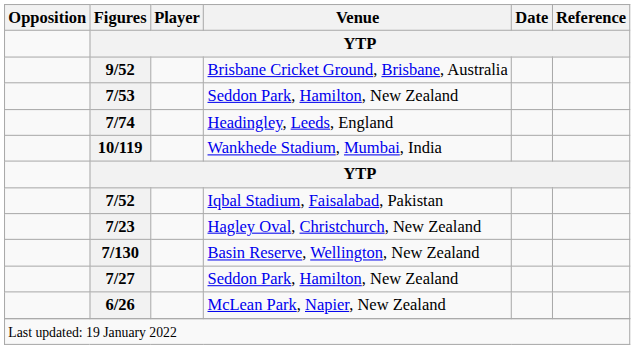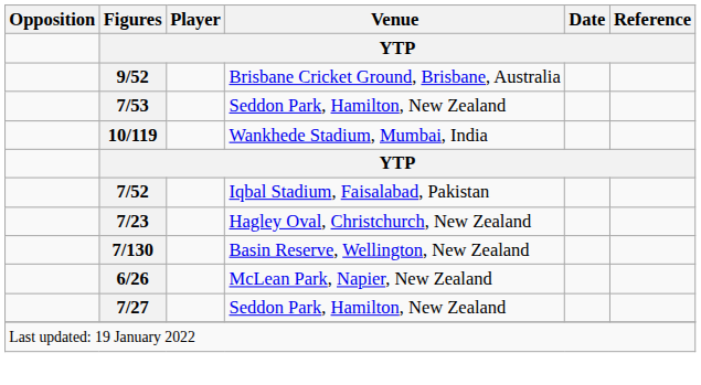 <table class="wikitable plainrowheaders sortable">
 <tr>
 <th scope=col>Opposition</th>
 <th scope=col>Figures</th>
 <th scope=col>Player</th>
 <th scope=col>Venue</th>
 <th scope=col>Date</th>
 <th scope=col>Reference</th>
 </tr>
 <tr>
 <td></td>
 <th scope=row style=text-align:center; colspan=5>YTP</th>
 </tr>
 <tr>
 <td></td>
 <th scope=row style=text-align:center;>9/52</th>
 <td></td>
 <td><a href='#'>Brisbane Cricket Ground</a>, <a href='#'>Brisbane</a>, Australia</td>
 <td></td>
 <td></td>
 </tr>
 <tr>
 <td></td>
 <th scope=row style=text-align:center;>7/53</th>
 <td></td>
 <td><a href='#'>Seddon Park</a>, <a href='#'>Hamilton</a>, New Zealand</td>
-<td></td>
-<td></td>
-</tr>
-<tr>
-<td></td>
-<th scope=row style=text-align:center;>7/74</th>
-<td></td>
-<td><a href='#'>Headingley</a>, <a href='#'>Leeds</a>, England</td>
 <td></td>
 <td></td>
 </tr>
 <tr>
 <td></td>
 <th scope=row style=text-align:center;>10/119</th>
 <td></td>
 <td><a href='#'>Wankhede Stadium</a>, <a href='#'>Mumbai</a>, India</td>
 <td></td>
 <td></td>
 </tr>
 <tr>
 <td></td>
 <th scope=row style=text-align:center; colspan=5>YTP</th>
 </tr>
 <tr>
 <td></td>
 <th scope=row style=text-align:center;>7/52</th>
 <td></td>
 <td><a href='#'>Iqbal Stadium</a>, <a href='#'>Faisalabad</a>, Pakistan</td>
 <td></td>
 <td></td>
 </tr>
 <tr>
 <td></td>
 <th scope=row style=text-align:center;>7/23</th>
 <td></td>
 <td><a href='#'>Hagley Oval</a>, <a href='#'>Christchurch</a>, New Zealand</td>
 <td></td>
 <td></td>
 </tr>
 <tr>
 <td></td>
 <th scope=row style=text-align:center;>7/130</th>
 <td></td>
 <td><a href='#'>Basin Reserve</a>, <a href='#'>Wellington</a>, New Zealand</td>
 <td></td>
 <td></td>
 </tr>
 <tr>
 <td></td>
-<th scope=row style=text-align:center;>7/27</th>
+<th scope=row style=text-align:center;>6/26</th>
 <td></td>
-<td><a href='#'>Seddon Park</a>, <a href='#'>Hamilton</a>, New Zealand</td>
+<td><a href='#'>McLean Park</a>, <a href='#'>Napier</a>, New Zealand</td>
 <td></td>
 <td></td>
 </tr>
 <tr>
 <td></td>
-<th scope=row style=text-align:center;>6/26</th>
+<th scope=row style=text-align:center;>7/27</th>
 <td></td>
-<td><a href='#'>McLean Park</a>, <a href='#'>Napier</a>, New Zealand</td>
+<td><a href='#'>Seddon Park</a>, <a href='#'>Hamilton</a>, New Zealand</td>
 <td></td>
 <td></td>
 </tr>
 <tr>
 </tr>
 <tr class=sortbottom>
 <td colspan=6><small>Last updated: 19 January 2022</small></td>
 </tr>
 </table>
